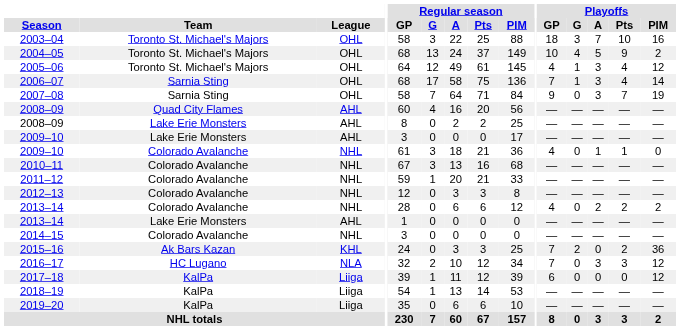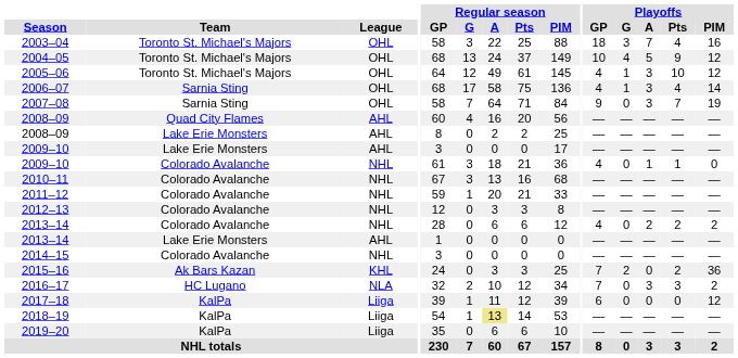 <table border="0" cellpadding="1" cellspacing="0" style="text-align:center; width:60em">
 <tr bgcolor="#e0e0e0">
 <th colspan="3" bgcolor="#ffffff"></th>
 <th rowspan="99" bgcolor="#ffffff"></th>
 <th colspan="5"><a href='#'>Regular season</a></th>
 <th rowspan="99" bgcolor="#ffffff"></th>
 <th colspan="5"><a href='#'>Playoffs</a></th>
 </tr>
 <tr bgcolor="#e0e0e0">
 <th><a href='#'>Season</a></th>
 <th>Team</th>
 <th>League</th>
 <th>GP</th>
 <th><a href='#'>G</a></th>
 <th><a href='#'>A</a></th>
 <th><a href='#'>Pts</a></th>
 <th><a href='#'>PIM</a></th>
 <th>GP</th>
 <th>G</th>
 <th>A</th>
 <th>Pts</th>
 <th>PIM</th>
 </tr>
 <tr ALIGN="center">
 <td><a href='#'>2003–04</a></td>
 <td><a href='#'>Toronto St. Michael's Majors</a></td>
 <td><a href='#'>OHL</a></td>
 <td>58</td>
 <td>3</td>
 <td>22</td>
 <td>25</td>
 <td>88</td>
 <td>18</td>
 <td>3</td>
 <td>7</td>
-<td>10</td>
+<td>4</td>
 <td>16</td>
 </tr>
 <tr ALIGN="center" bgcolor="#f0f0f0">
 <td><a href='#'>2004–05</a></td>
 <td>Toronto St. Michael's Majors</td>
 <td>OHL</td>
 <td>68</td>
 <td>13</td>
 <td>24</td>
 <td>37</td>
 <td>149</td>
 <td>10</td>
 <td>4</td>
 <td>5</td>
 <td>9</td>
-<td>2</td>
+<td>12</td>
 </tr>
 <tr ALIGN="center">
 <td><a href='#'>2005–06</a></td>
 <td>Toronto St. Michael's Majors</td>
 <td>OHL</td>
 <td>64</td>
 <td>12</td>
 <td>49</td>
 <td>61</td>
 <td>145</td>
 <td>4</td>
 <td>1</td>
 <td>3</td>
-<td>4</td>
+<td>10</td>
 <td>12</td>
 </tr>
 <tr ALIGN="center" bgcolor="#f0f0f0">
 <td><a href='#'>2006–07</a></td>
 <td><a href='#'>Sarnia Sting</a></td>
 <td>OHL</td>
 <td>68</td>
 <td>17</td>
 <td>58</td>
 <td>75</td>
 <td>136</td>
-<td>7</td>
+<td>4</td>
 <td>1</td>
 <td>3</td>
 <td>4</td>
 <td>14</td>
 </tr>
 <tr ALIGN="center">
 <td><a href='#'>2007–08</a></td>
 <td>Sarnia Sting</td>
 <td>OHL</td>
 <td>58</td>
 <td>7</td>
 <td>64</td>
 <td>71</td>
 <td>84</td>
 <td>9</td>
 <td>0</td>
 <td>3</td>
 <td>7</td>
 <td>19</td>
 </tr>
 <tr ALIGN="center" bgcolor="#f0f0f0">
 <td><a href='#'>2008–09</a></td>
 <td><a href='#'>Quad City Flames</a></td>
 <td><a href='#'>AHL</a></td>
 <td>60</td>
 <td>4</td>
 <td>16</td>
 <td>20</td>
 <td>56</td>
 <td>—</td>
 <td>—</td>
 <td>—</td>
 <td>—</td>
 <td>—</td>
 </tr>
 <tr ALIGN="center">
 <td>2008–09</td>
 <td><a href='#'>Lake Erie Monsters</a></td>
 <td>AHL</td>
 <td>8</td>
 <td>0</td>
 <td>2</td>
 <td>2</td>
 <td>25</td>
 <td>—</td>
 <td>—</td>
 <td>—</td>
 <td>—</td>
 <td>—</td>
 </tr>
 <tr ALIGN="center"  bgcolor="#f0f0f0">
 <td><a href='#'>2009–10</a></td>
 <td>Lake Erie Monsters</td>
 <td>AHL</td>
 <td>3</td>
 <td>0</td>
 <td>0</td>
 <td>0</td>
 <td>17</td>
 <td>—</td>
 <td>—</td>
 <td>—</td>
 <td>—</td>
 <td>—</td>
 </tr>
 <tr ALIGN="center">
 <td><a href='#'>2009–10</a></td>
 <td><a href='#'>Colorado Avalanche</a></td>
 <td><a href='#'>NHL</a></td>
 <td>61</td>
 <td>3</td>
 <td>18</td>
 <td>21</td>
 <td>36</td>
 <td>4</td>
 <td>0</td>
 <td>1</td>
 <td>1</td>
 <td>0</td>
 </tr>
 <tr ALIGN="center"  bgcolor="#f0f0f0">
 <td><a href='#'>2010–11</a></td>
 <td>Colorado Avalanche</td>
 <td>NHL</td>
 <td>67</td>
 <td>3</td>
 <td>13</td>
 <td>16</td>
 <td>68</td>
 <td>—</td>
 <td>—</td>
 <td>—</td>
 <td>—</td>
 <td>—</td>
 </tr>
 <tr ALIGN="center">
 <td><a href='#'>2011–12</a></td>
 <td>Colorado Avalanche</td>
 <td>NHL</td>
 <td>59</td>
 <td>1</td>
 <td>20</td>
 <td>21</td>
 <td>33</td>
 <td>—</td>
 <td>—</td>
 <td>—</td>
 <td>—</td>
 <td>—</td>
 </tr>
 <tr ALIGN="center"  bgcolor="#f0f0f0">
 <td><a href='#'>2012–13</a></td>
 <td>Colorado Avalanche</td>
 <td>NHL</td>
 <td>12</td>
 <td>0</td>
 <td>3</td>
 <td>3</td>
 <td>8</td>
 <td>—</td>
 <td>—</td>
 <td>—</td>
 <td>—</td>
 <td>—</td>
 </tr>
 <tr ALIGN="center">
 <td><a href='#'>2013–14</a></td>
 <td>Colorado Avalanche</td>
 <td>NHL</td>
 <td>28</td>
 <td>0</td>
 <td>6</td>
 <td>6</td>
 <td>12</td>
 <td>4</td>
 <td>0</td>
 <td>2</td>
 <td>2</td>
 <td>2</td>
 </tr>
 <tr ALIGN="center"  bgcolor="#f0f0f0">
 <td><a href='#'>2013–14</a></td>
 <td>Lake Erie Monsters</td>
 <td>AHL</td>
 <td>1</td>
 <td>0</td>
 <td>0</td>
 <td>0</td>
 <td>0</td>
 <td>—</td>
 <td>—</td>
 <td>—</td>
 <td>—</td>
 <td>—</td>
 </tr>
 <tr ALIGN="center">
 <td><a href='#'>2014–15</a></td>
 <td>Colorado Avalanche</td>
 <td>NHL</td>
 <td>3</td>
 <td>0</td>
 <td>0</td>
 <td>0</td>
 <td>0</td>
 <td>—</td>
 <td>—</td>
 <td>—</td>
 <td>—</td>
 <td>—</td>
 </tr>
 <tr ALIGN="center"  bgcolor="#f0f0f0">
 <td><a href='#'>2015–16</a></td>
 <td><a href='#'>Ak Bars Kazan</a></td>
 <td><a href='#'>KHL</a></td>
 <td>24</td>
 <td>0</td>
 <td>3</td>
 <td>3</td>
 <td>25</td>
 <td>7</td>
 <td>2</td>
 <td>0</td>
 <td>2</td>
 <td>36</td>
 </tr>
 <tr ALIGN="center">
 <td><a href='#'>2016–17</a></td>
 <td><a href='#'>HC Lugano</a></td>
 <td><a href='#'>NLA</a></td>
 <td>32</td>
 <td>2</td>
 <td>10</td>
 <td>12</td>
 <td>34</td>
 <td>7</td>
 <td>0</td>
 <td>3</td>
 <td>3</td>
-<td>12</td>
+<td>2</td>
 </tr>
 <tr ALIGN="center"  bgcolor="#f0f0f0">
 <td><a href='#'>2017–18</a></td>
 <td><a href='#'>KalPa</a></td>
 <td><a href='#'>Liiga</a></td>
 <td>39</td>
 <td>1</td>
 <td>11</td>
 <td>12</td>
 <td>39</td>
 <td>6</td>
 <td>0</td>
 <td>0</td>
 <td>0</td>
 <td>12</td>
 </tr>
 <tr ALIGN="center">
 <td><a href='#'>2018–19</a></td>
 <td>KalPa</td>
 <td>Liiga</td>
 <td>54</td>
 <td>1</td>
-<td>13</td>
+<td style="background: khaki;">13</td>
 <td>14</td>
 <td>53</td>
 <td>—</td>
 <td>—</td>
 <td>—</td>
 <td>—</td>
 <td>—</td>
 </tr>
 <tr ALIGN="center"  bgcolor="#f0f0f0">
 <td><a href='#'>2019–20</a></td>
 <td>KalPa</td>
 <td>Liiga</td>
 <td>35</td>
 <td>0</td>
 <td>6</td>
 <td>6</td>
 <td>10</td>
 <td>—</td>
 <td>—</td>
 <td>—</td>
 <td>—</td>
 <td>—</td>
 </tr>
 <tr bgcolor="#e0e0e0">
 <th colspan="3">NHL totals</th>
 <th>230</th>
 <th>7</th>
 <th>60</th>
 <th>67</th>
 <th>157</th>
 <th>8</th>
 <th>0</th>
 <th>3</th>
 <th>3</th>
 <th>2</th>
 </tr>
 </table>
